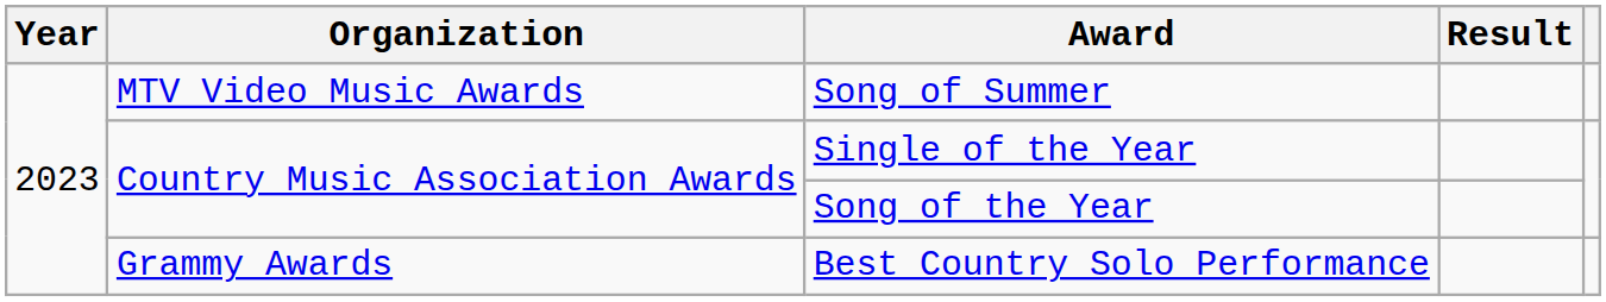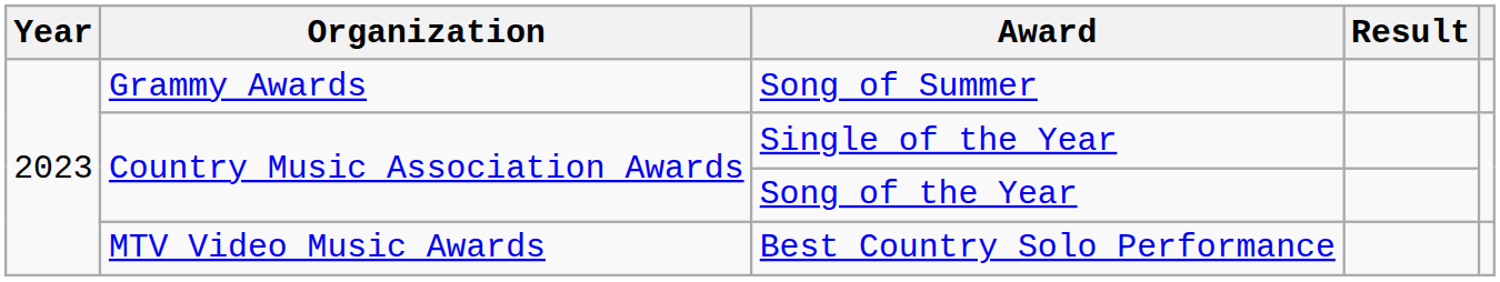 <table class="wikitable sortable plainrowheaders">
 <tr>
 <th scope="col">Year</th>
 <th scope="col">Organization</th>
 <th scope="col">Award</th>
 <th scope="col">Result</th>
 <th class="unsortable"></th>
 </tr>
 <tr>
 <td rowspan="4" align="center">2023</td>
-<td><a href='#'>MTV Video Music Awards</a></td>
+<td align="left"><a href='#'>Grammy Awards</a></td>
 <td><a href='#'>Song of Summer</a></td>
 <td></td>
 <td align="center"></td>
 </tr>
 <tr>
 <td rowspan="2"><a href='#'>Country Music Association Awards</a></td>
 <td><a href='#'>Single of the Year</a></td>
 <td></td>
 <td rowspan="2" align="center"></td>
 </tr>
 <tr>
 <td><a href='#'>Song of the Year</a></td>
 <td></td>
 </tr>
 <tr>
-<td align="left"><a href='#'>Grammy Awards</a></td>
+<td><a href='#'>MTV Video Music Awards</a></td>
 <td align="left"><a href='#'>Best Country Solo Performance</a></td>
 <td></td>
 <td align="center"></td>
 </tr>
 </table>
